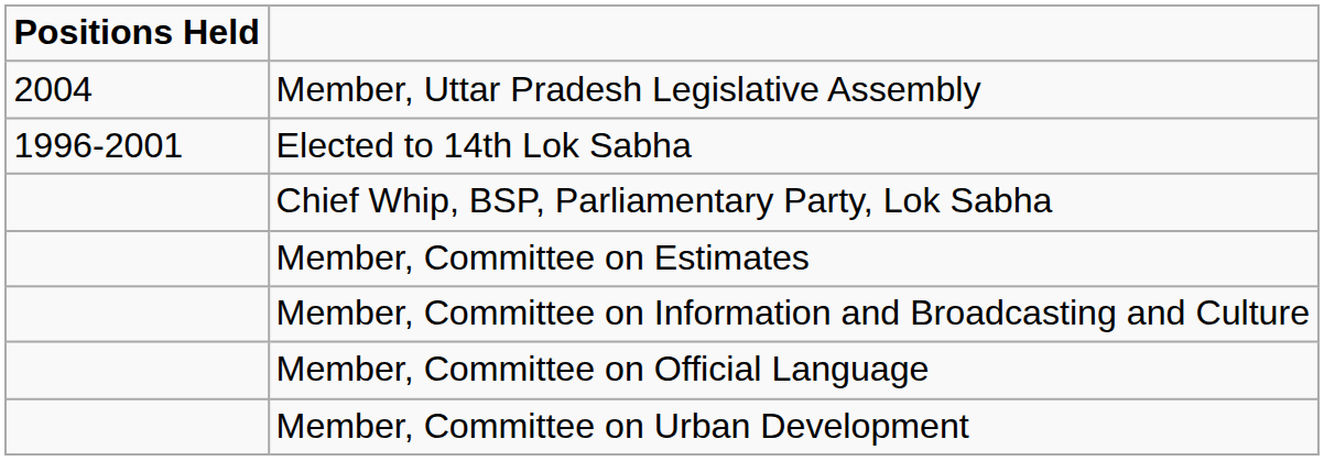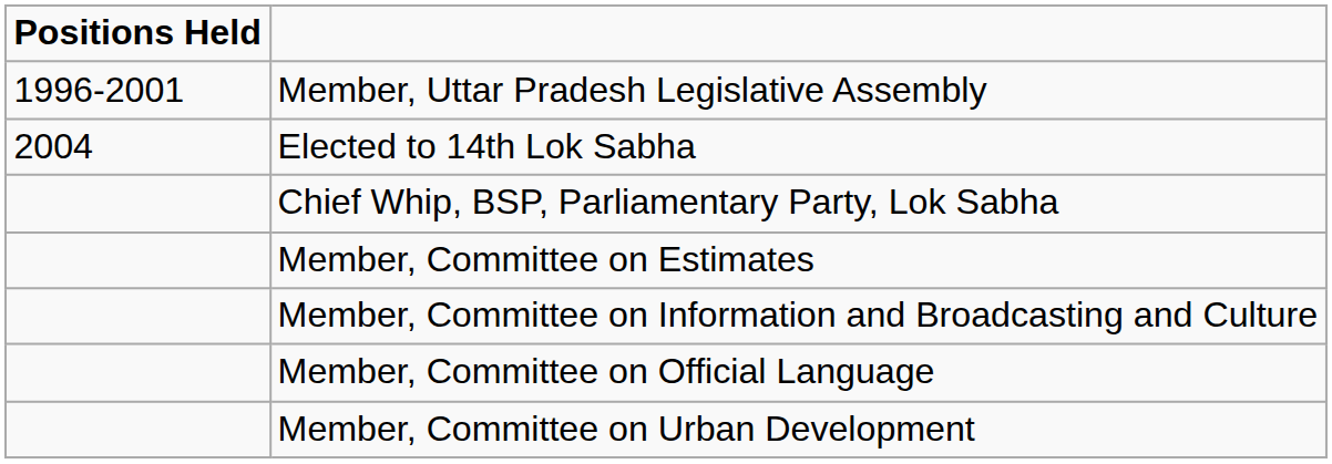 <table class="wikitable">
 <tr>
 <td><strong>Positions Held</strong></td>
 </tr>
 <tr>
-<td>2004</td>
+<td>1996-2001</td>
 <td>Member, Uttar Pradesh Legislative Assembly</td>
 </tr>
 <tr>
-<td>1996-2001</td>
+<td>2004</td>
 <td>Elected to 14th Lok Sabha</td>
 </tr>
 <tr>
 <td></td>
 <td>Chief Whip, BSP, Parliamentary Party, Lok Sabha</td>
 </tr>
 <tr>
 <td></td>
 <td>Member, Committee on Estimates</td>
 </tr>
 <tr>
 <td></td>
 <td>Member, Committee on Information and Broadcasting and Culture</td>
 </tr>
 <tr>
 <td></td>
 <td>Member, Committee on Official Language</td>
 </tr>
 <tr>
 <td></td>
 <td>Member, Committee on Urban Development</td>
 </tr>
 </table>
